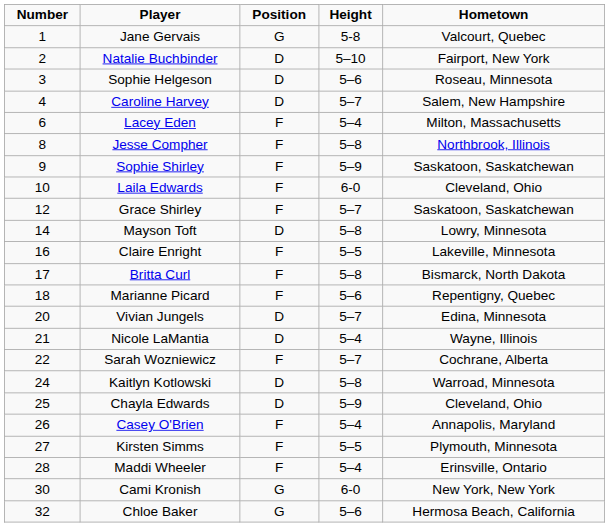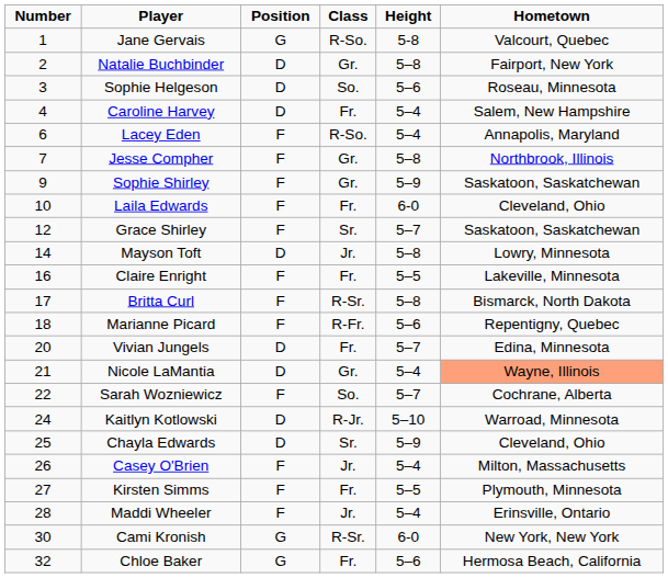 <table class="wikitable" style="width:80%; text-align:center;">
 <tr>
 <td><strong>Number</strong></td>
 <td><strong>Player</strong></td>
 <td><strong>Position</strong></td>
+<td><strong>Class</strong></td>
 <td><strong>Height</strong></td>
 <td><strong>Hometown</strong></td>
 </tr>
 <tr>
 <td>1</td>
 <td>Jane Gervais</td>
 <td>G</td>
+<td>R-So.</td>
 <td>5-8</td>
 <td>Valcourt, Quebec</td>
 </tr>
 <tr>
 <td>2</td>
 <td><a href='#'>Natalie Buchbinder</a></td>
 <td>D</td>
-<td>5–10</td>
+<td>Gr.</td>
+<td>5–8</td>
 <td>Fairport, New York</td>
 </tr>
 <tr>
 <td>3</td>
 <td>Sophie Helgeson</td>
 <td>D</td>
+<td>So.</td>
 <td>5–6</td>
 <td>Roseau, Minnesota</td>
 </tr>
 <tr>
 <td>4</td>
 <td><a href='#'>Caroline Harvey</a></td>
 <td>D</td>
-<td>5–7</td>
+<td>Fr.</td>
+<td>5–4</td>
 <td>Salem, New Hampshire</td>
 </tr>
 <tr>
 <td>6</td>
 <td><a href='#'>Lacey Eden</a></td>
 <td>F</td>
+<td>R-So.</td>
 <td>5–4</td>
-<td>Milton, Massachusetts</td>
+<td>Annapolis, Maryland</td>
 </tr>
 <tr>
-<td>8</td>
+<td>7</td>
 <td><a href='#'>Jesse Compher</a></td>
 <td>F</td>
+<td>Gr.</td>
 <td>5–8</td>
 <td><a href='#'>Northbrook, Illinois</a></td>
 </tr>
 <tr>
 <td>9</td>
 <td><a href='#'>Sophie Shirley</a></td>
 <td>F</td>
+<td>Gr.</td>
 <td>5–9</td>
 <td>Saskatoon, Saskatchewan</td>
 </tr>
 <tr>
 <td>10</td>
 <td><a href='#'>Laila Edwards</a></td>
 <td>F</td>
+<td>Fr.</td>
 <td>6-0</td>
 <td>Cleveland, Ohio</td>
 </tr>
 <tr>
 <td>12</td>
 <td>Grace Shirley</td>
 <td>F</td>
+<td>Sr.</td>
 <td>5–7</td>
 <td>Saskatoon, Saskatchewan</td>
 </tr>
 <tr>
 <td>14</td>
 <td>Mayson Toft</td>
 <td>D</td>
+<td>Jr.</td>
 <td>5–8</td>
 <td>Lowry, Minnesota</td>
 </tr>
 <tr>
 <td>16</td>
 <td>Claire Enright</td>
 <td>F</td>
+<td>Fr.</td>
 <td>5–5</td>
 <td>Lakeville, Minnesota</td>
 </tr>
 <tr>
 <td>17</td>
 <td><a href='#'>Britta Curl</a></td>
 <td>F</td>
+<td>R-Sr.</td>
 <td>5–8</td>
 <td>Bismarck, North Dakota</td>
 </tr>
 <tr>
 <td>18</td>
 <td>Marianne Picard</td>
 <td>F</td>
+<td>R-Fr.</td>
 <td>5–6</td>
 <td>Repentigny, Quebec</td>
 </tr>
 <tr>
 <td>20</td>
 <td>Vivian Jungels</td>
 <td>D</td>
+<td>Fr.</td>
 <td>5–7</td>
 <td>Edina, Minnesota</td>
 </tr>
 <tr>
 <td>21</td>
 <td>Nicole LaMantia</td>
 <td>D</td>
+<td>Gr.</td>
 <td>5–4</td>
-<td>Wayne, Illinois</td>
+<td style="background: lightsalmon;">Wayne, Illinois</td>
 </tr>
 <tr>
 <td>22</td>
 <td>Sarah Wozniewicz</td>
 <td>F</td>
+<td>So.</td>
 <td>5–7</td>
 <td>Cochrane, Alberta</td>
 </tr>
 <tr>
 <td>24</td>
 <td>Kaitlyn Kotlowski</td>
 <td>D</td>
-<td>5–8</td>
+<td>R-Jr.</td>
+<td>5–10</td>
 <td>Warroad, Minnesota</td>
 </tr>
 <tr>
 <td>25</td>
 <td>Chayla Edwards</td>
 <td>D</td>
+<td>Sr.</td>
 <td>5–9</td>
 <td>Cleveland, Ohio</td>
 </tr>
 <tr>
 <td>26</td>
 <td><a href='#'>Casey O'Brien</a></td>
 <td>F</td>
+<td>Jr.</td>
 <td>5–4</td>
-<td>Annapolis, Maryland</td>
+<td>Milton, Massachusetts</td>
 </tr>
 <tr>
 <td>27</td>
 <td>Kirsten Simms</td>
 <td>F</td>
+<td>Fr.</td>
 <td>5–5</td>
 <td>Plymouth, Minnesota</td>
 </tr>
 <tr>
 <td>28</td>
 <td>Maddi Wheeler</td>
 <td>F</td>
+<td>Jr.</td>
 <td>5–4</td>
 <td>Erinsville, Ontario</td>
 </tr>
 <tr>
 <td>30</td>
 <td>Cami Kronish</td>
 <td>G</td>
+<td>R-Sr.</td>
 <td>6-0</td>
 <td>New York, New York</td>
 </tr>
 <tr>
 <td>32</td>
 <td>Chloe Baker</td>
 <td>G</td>
+<td>Fr.</td>
 <td>5–6</td>
 <td>Hermosa Beach, California</td>
 </tr>
 </table>
